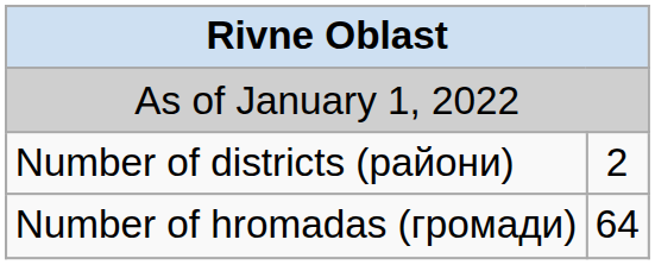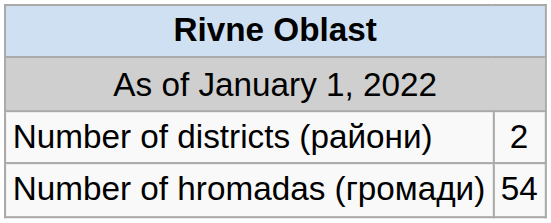 <table class="wikitable">
 <tr>
 <td colspan="2" style="background:#CEE0F2; color:black; text-align:center;"><strong>Rivne Oblast</strong></td>
 </tr>
 <tr>
 <td colspan="2" style="background:#CFCFCF; color:black; text-align:center;">As of January 1, 2022</td>
 </tr>
 <tr>
 <td>Number of districts (райони)</td>
 <td align="center">2</td>
 </tr>
 <tr>
 <td>Number of hromadas (громади)</td>
-<td align="center">64</td>
+<td align="center">54</td>
 </tr>
 </table>
